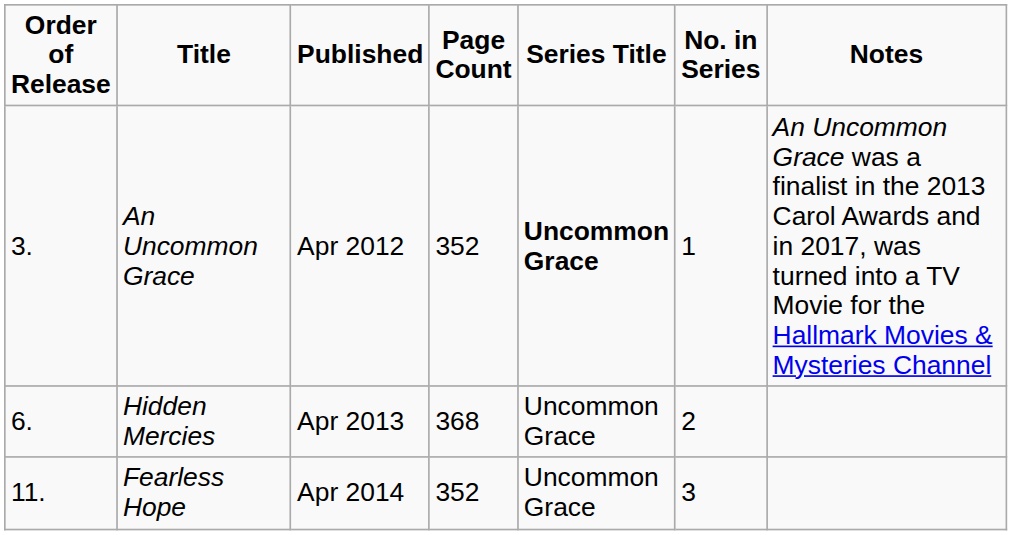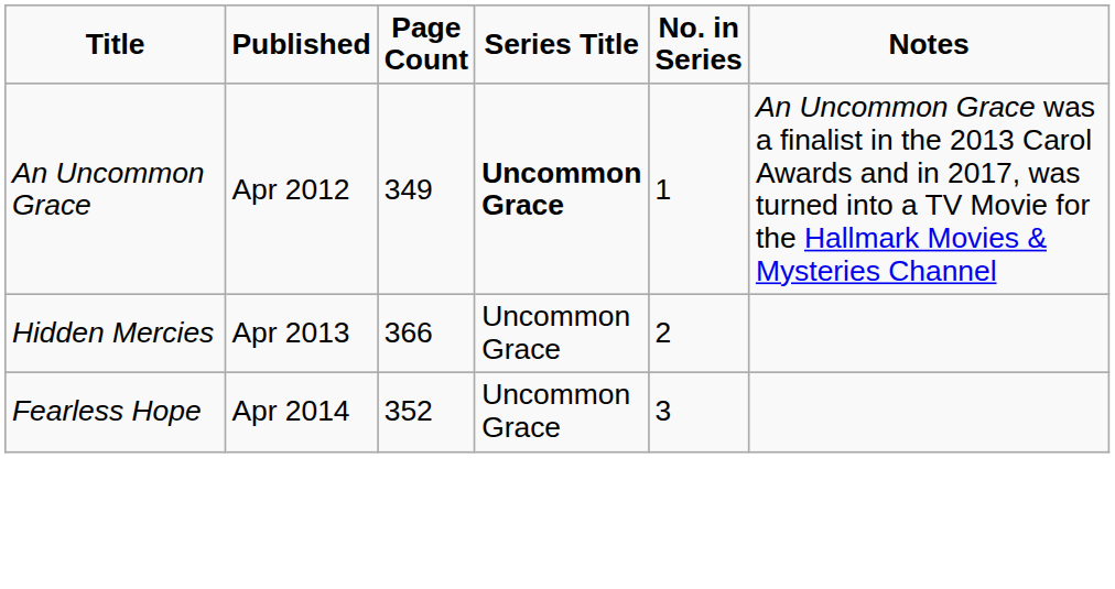 <table class="wikitable">
 <tr valign="middle" align="center">
-<td style="width:2.5%;"><strong>Order of Release</strong></td>
 <td style="width:25%; "><strong>Title</strong></td>
 <td style="width:2.5%;"><strong>Published</strong></td>
 <td style="width:2.5%; "><strong>Page Count</strong></td>
 <td style="width:15%; "><strong>Series Title</strong></td>
 <td style="width:2.5%; "><strong>No. in Series</strong></td>
 <td style="width:50%;"><strong>Notes</strong></td>
 </tr>
 <tr>
-<td>3.</td>
 <td><em>An Uncommon Grace</em></td>
 <td>Apr 2012</td>
-<td>352</td>
+<td>349</td>
 <td><strong>Uncommon Grace</strong></td>
 <td>1</td>
 <td><em>An Uncommon Grace</em> was a finalist in the 2013 Carol Awards and in 2017, was turned into a TV Movie for the <a href='#'>Hallmark Movies & Mysteries Channel</a></td>
 </tr>
 <tr>
-<td>6.</td>
 <td><em>Hidden Mercies</em></td>
 <td>Apr 2013</td>
-<td>368</td>
+<td>366</td>
 <td>Uncommon Grace</td>
 <td>2</td>
 <td></td>
 </tr>
 <tr>
-<td>11.</td>
 <td><em>Fearless Hope</em></td>
 <td>Apr 2014</td>
 <td>352</td>
 <td>Uncommon Grace</td>
 <td>3</td>
 <td></td>
 </tr>
 </table>
